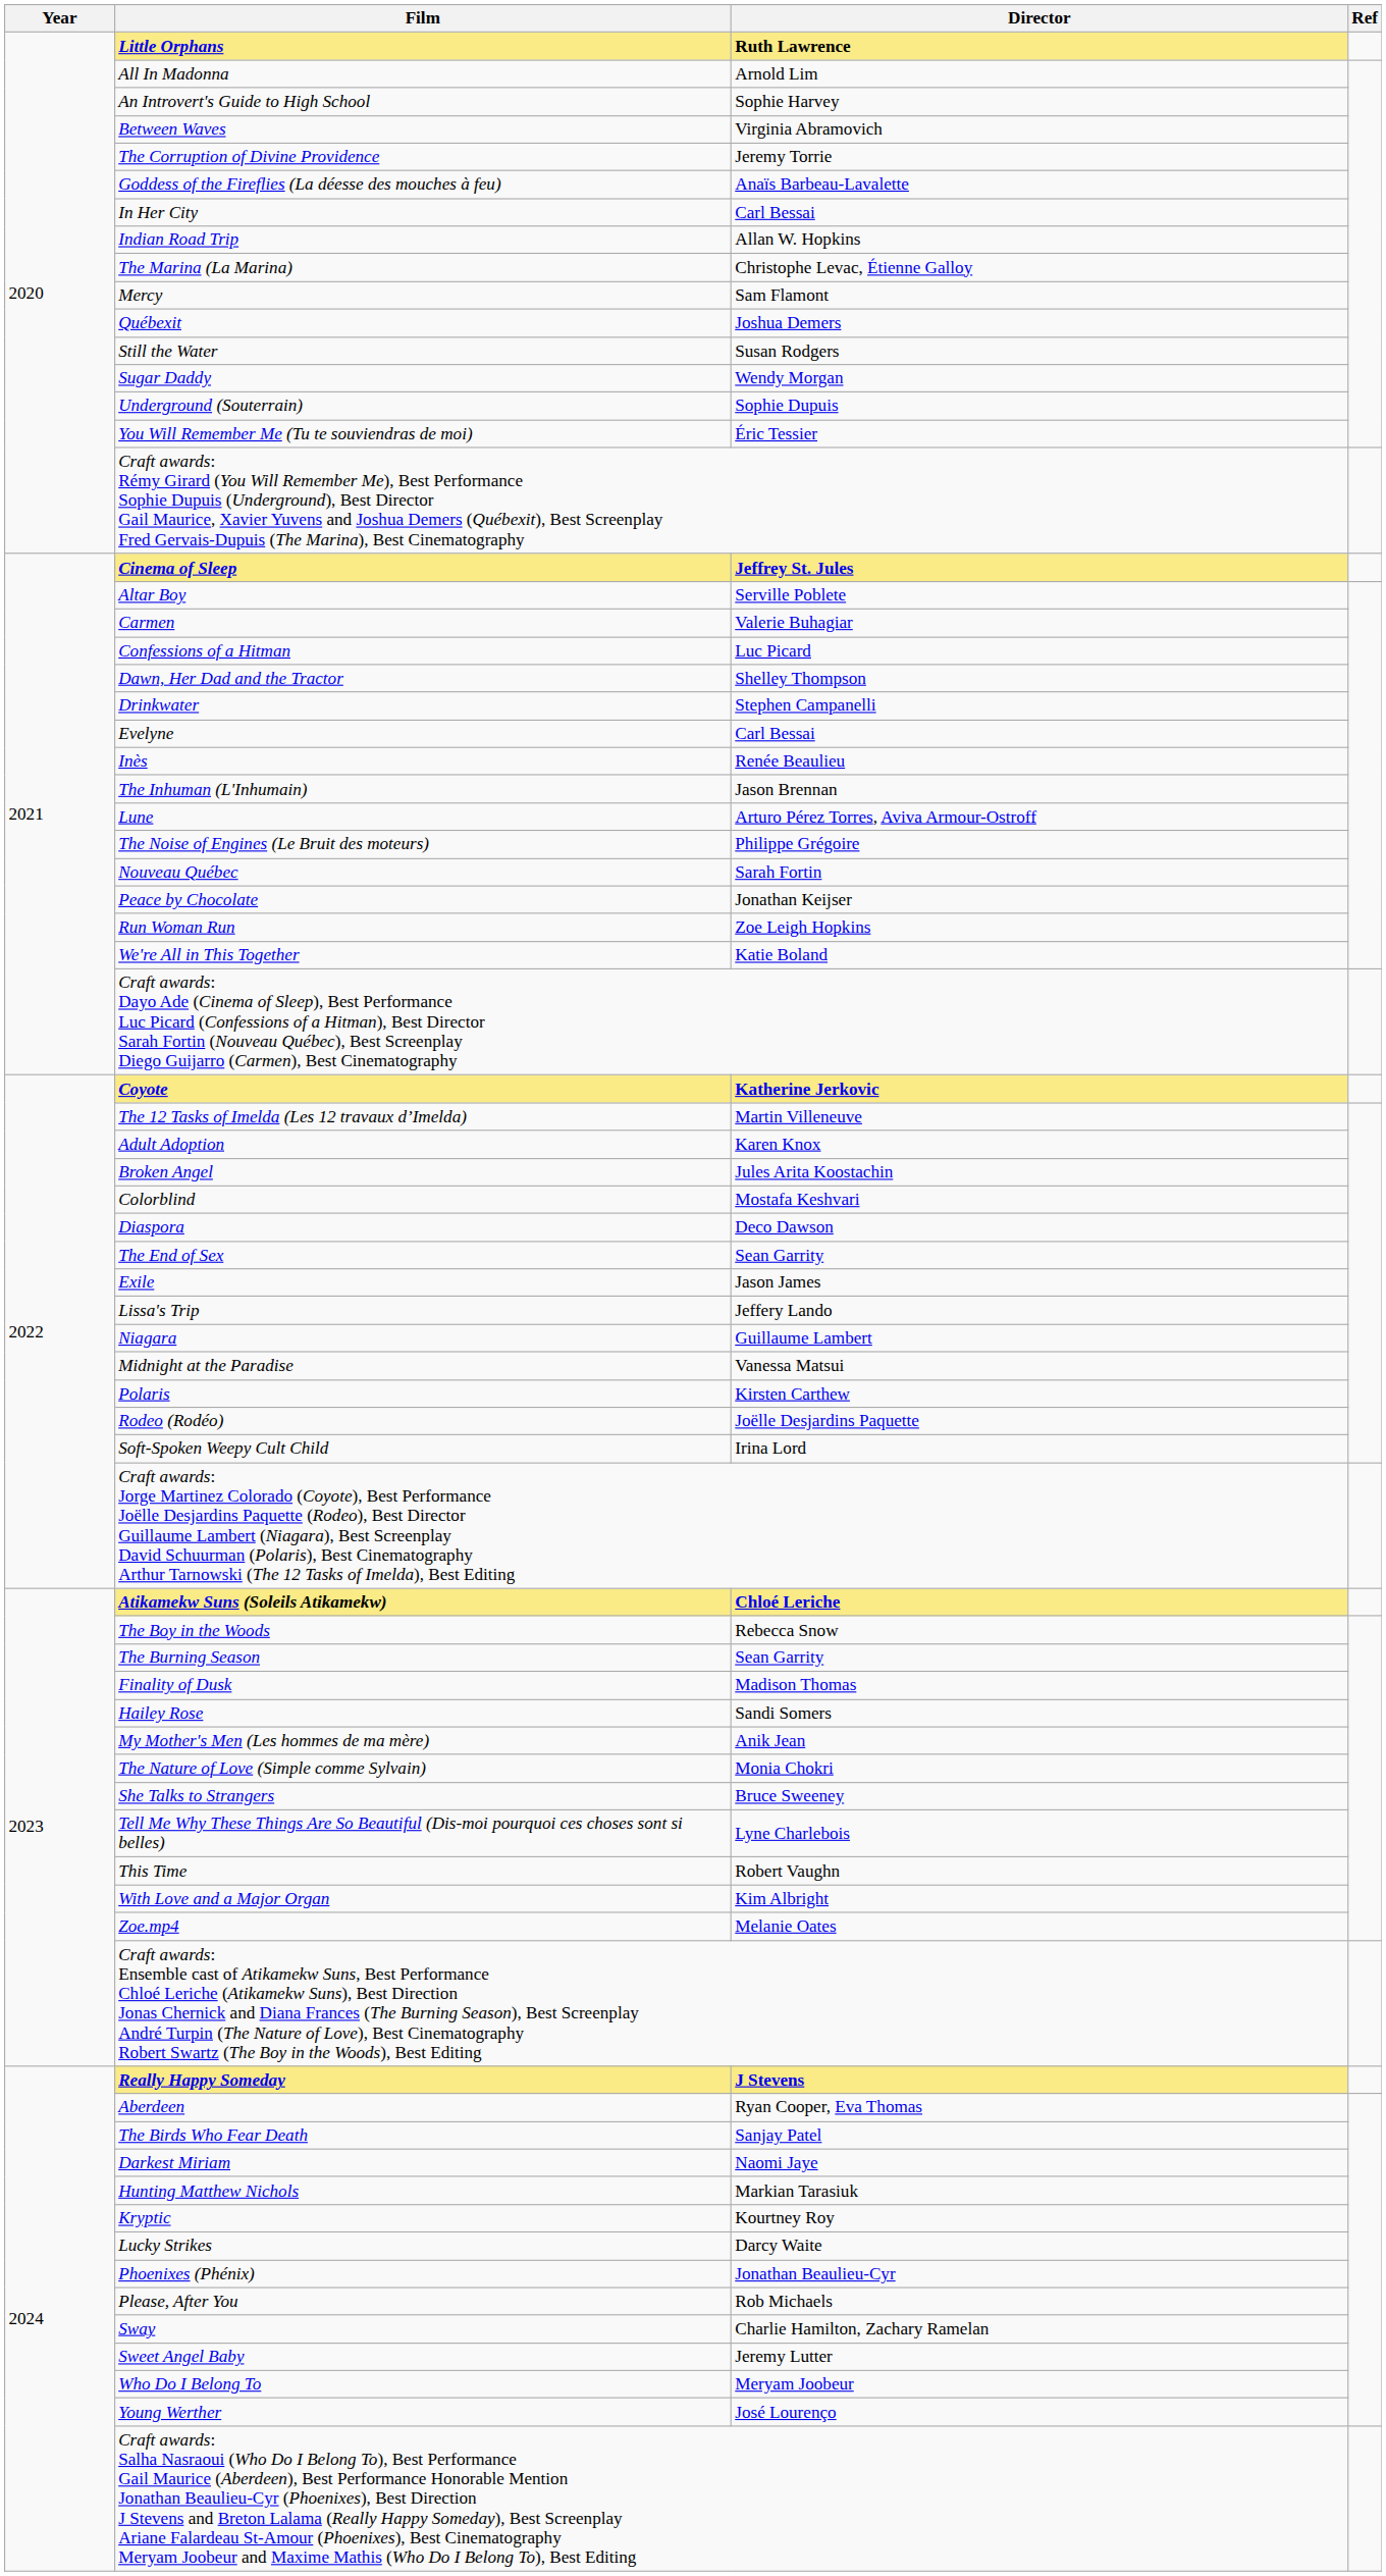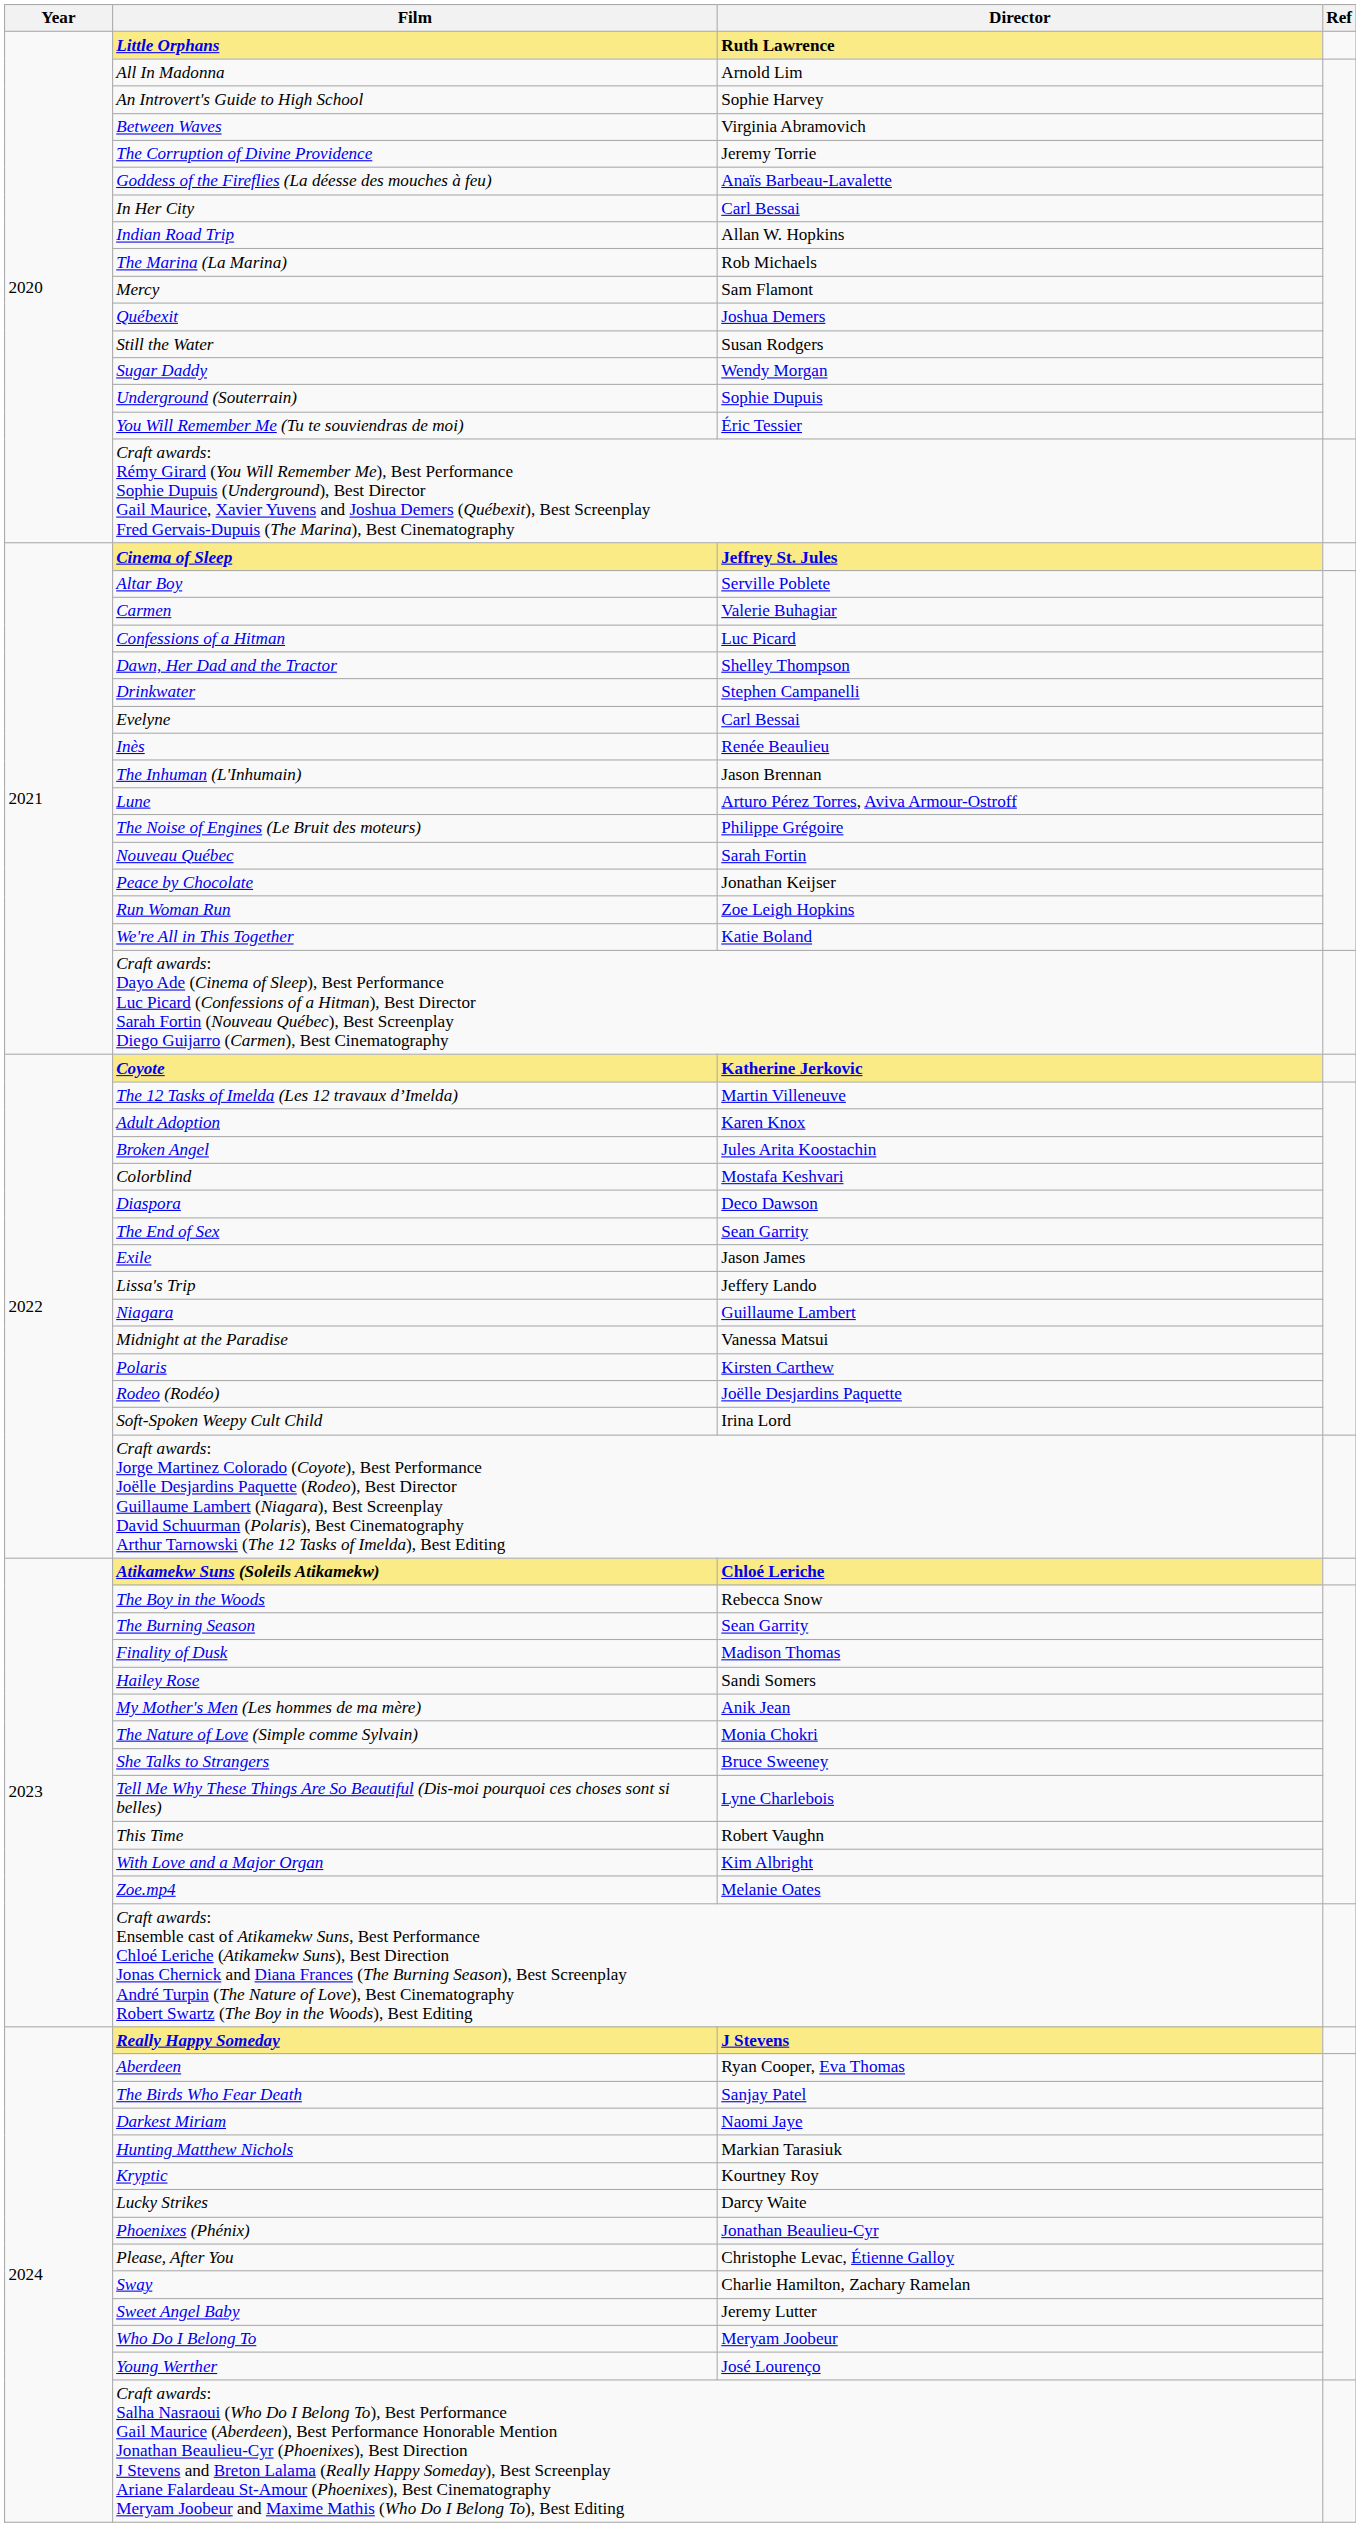 <table class = "wikitable" width=100%>
 <tr>
 <th style="width:8%;">Year</th>
 <th style="width:45%;">Film</th>
 <th style="width:45%;">Director</th>
 <th style="width:2%;">Ref</th>
 </tr>
 <tr>
 <td rowspan=16>2020</td>
 <td style="background:#FAEB86;"><strong><em><a href='#'>Little Orphans</a></em></strong></td>
 <td style="background:#FAEB86;"><strong>Ruth Lawrence</strong></td>
 <td></td>
 </tr>
 <tr>
 <td><em>All In Madonna</em></td>
 <td>Arnold Lim</td>
 <td rowspan=14></td>
 </tr>
 <tr>
 <td><em>An Introvert's Guide to High School</em></td>
 <td>Sophie Harvey</td>
 </tr>
 <tr>
 <td><em><a href='#'>Between Waves</a></em></td>
 <td>Virginia Abramovich</td>
 </tr>
 <tr>
 <td><em><a href='#'>The Corruption of Divine Providence</a></em></td>
 <td>Jeremy Torrie</td>
 </tr>
 <tr>
 <td><em><a href='#'>Goddess of the Fireflies</a> (La déesse des mouches à feu)</em></td>
 <td><a href='#'>Anaïs Barbeau-Lavalette</a></td>
 </tr>
 <tr>
 <td><em>In Her City</em></td>
 <td><a href='#'>Carl Bessai</a></td>
 </tr>
 <tr>
 <td><em><a href='#'>Indian Road Trip</a></em></td>
 <td>Allan W. Hopkins</td>
 </tr>
 <tr>
 <td><em><a href='#'>The Marina</a> (La Marina)</em></td>
-<td>Christophe Levac, <a href='#'>Étienne Galloy</a></td>
+<td>Rob Michaels</td>
 </tr>
 <tr>
 <td><em>Mercy</em></td>
 <td>Sam Flamont</td>
 </tr>
 <tr>
 <td><em><a href='#'>Québexit</a></em></td>
 <td><a href='#'>Joshua Demers</a></td>
 </tr>
 <tr>
 <td><em>Still the Water</em></td>
 <td>Susan Rodgers</td>
 </tr>
 <tr>
 <td><em><a href='#'>Sugar Daddy</a></em></td>
 <td><a href='#'>Wendy Morgan</a></td>
 </tr>
 <tr>
 <td><em><a href='#'>Underground</a> (Souterrain)</em></td>
 <td><a href='#'>Sophie Dupuis</a></td>
 </tr>
 <tr>
 <td><em><a href='#'>You Will Remember Me</a> (Tu te souviendras de moi)</em></td>
 <td><a href='#'>Éric Tessier</a></td>
 </tr>
 <tr>
 <td colspan=2><em>Craft awards</em>:<br> <a href='#'>Rémy Girard</a> (<em>You Will Remember Me</em>), Best Performance<br> <a href='#'>Sophie Dupuis</a> (<em>Underground</em>), Best Director<br> <a href='#'>Gail Maurice</a>, <a href='#'>Xavier Yuvens</a> and <a href='#'>Joshua Demers</a> (<em>Québexit</em>), Best Screenplay<br> <a href='#'>Fred Gervais-Dupuis</a> (<em>The Marina</em>), Best Cinematography</td>
 <td></td>
 </tr>
 <tr>
 <td rowspan=16>2021</td>
 <td style="background:#FAEB86;"><strong><em><a href='#'>Cinema of Sleep</a></em></strong></td>
 <td style="background:#FAEB86;"><strong><a href='#'>Jeffrey St. Jules</a></strong></td>
 <td></td>
 </tr>
 <tr>
 <td><em><a href='#'>Altar Boy</a></em></td>
 <td><a href='#'>Serville Poblete</a></td>
 <td rowspan=14></td>
 </tr>
 <tr>
 <td><em><a href='#'>Carmen</a></em></td>
 <td><a href='#'>Valerie Buhagiar</a></td>
 </tr>
 <tr>
 <td><em><a href='#'>Confessions of a Hitman</a></em></td>
 <td><a href='#'>Luc Picard</a></td>
 </tr>
 <tr>
 <td><em><a href='#'>Dawn, Her Dad and the Tractor</a></em></td>
 <td><a href='#'>Shelley Thompson</a></td>
 </tr>
 <tr>
 <td><em><a href='#'>Drinkwater</a></em></td>
 <td><a href='#'>Stephen Campanelli</a></td>
 </tr>
 <tr>
 <td><em>Evelyne</em></td>
 <td><a href='#'>Carl Bessai</a></td>
 </tr>
 <tr>
 <td><em><a href='#'>Inès</a></em></td>
 <td><a href='#'>Renée Beaulieu</a></td>
 </tr>
 <tr>
 <td><em><a href='#'>The Inhuman</a> (L'Inhumain)</em></td>
 <td>Jason Brennan</td>
 </tr>
 <tr>
 <td><em><a href='#'>Lune</a></em></td>
 <td><a href='#'>Arturo Pérez Torres</a>, <a href='#'>Aviva Armour-Ostroff</a></td>
 </tr>
 <tr>
 <td><em><a href='#'>The Noise of Engines</a> (Le Bruit des moteurs)</em></td>
 <td><a href='#'>Philippe Grégoire</a></td>
 </tr>
 <tr>
 <td><em><a href='#'>Nouveau Québec</a></em></td>
 <td><a href='#'>Sarah Fortin</a></td>
 </tr>
 <tr>
 <td><em><a href='#'>Peace by Chocolate</a></em></td>
 <td>Jonathan Keijser</td>
 </tr>
 <tr>
 <td><em><a href='#'>Run Woman Run</a></em></td>
 <td><a href='#'>Zoe Leigh Hopkins</a></td>
 </tr>
 <tr>
 <td><em><a href='#'>We're All in This Together</a></em></td>
 <td><a href='#'>Katie Boland</a></td>
 </tr>
 <tr>
 <td colspan=2><em>Craft awards</em>:<br> <a href='#'>Dayo Ade</a> (<em>Cinema of Sleep</em>), Best Performance<br> <a href='#'>Luc Picard</a> (<em>Confessions of a Hitman</em>), Best Director<br> <a href='#'>Sarah Fortin</a> (<em>Nouveau Québec</em>), Best Screenplay<br> <a href='#'>Diego Guijarro</a> (<em>Carmen</em>), Best Cinematography</td>
 <td></td>
 </tr>
 <tr>
 <td rowspan=15>2022</td>
 <td style="background:#FAEB86;"><strong><em><a href='#'>Coyote</a></em></strong></td>
 <td style="background:#FAEB86;"><strong><a href='#'>Katherine Jerkovic</a></strong></td>
 <td></td>
 </tr>
 <tr>
 <td><em><a href='#'>The 12 Tasks of Imelda</a> (Les 12 travaux d’Imelda)</em></td>
 <td><a href='#'>Martin Villeneuve</a></td>
 <td rowspan=13></td>
 </tr>
 <tr>
 <td><em><a href='#'>Adult Adoption</a></em></td>
 <td><a href='#'>Karen Knox</a></td>
 </tr>
 <tr>
 <td><em><a href='#'>Broken Angel</a></em></td>
 <td><a href='#'>Jules Arita Koostachin</a></td>
 </tr>
 <tr>
 <td><em>Colorblind</em></td>
 <td><a href='#'>Mostafa Keshvari</a></td>
 </tr>
 <tr>
 <td><em><a href='#'>Diaspora</a></em></td>
 <td><a href='#'>Deco Dawson</a></td>
 </tr>
 <tr>
 <td><em><a href='#'>The End of Sex</a></em></td>
 <td><a href='#'>Sean Garrity</a></td>
 </tr>
 <tr>
 <td><em><a href='#'>Exile</a></em></td>
 <td>Jason James</td>
 </tr>
 <tr>
 <td><em>Lissa's Trip</em></td>
 <td>Jeffery Lando</td>
 </tr>
 <tr>
 <td><em><a href='#'>Niagara</a></em></td>
 <td><a href='#'>Guillaume Lambert</a></td>
 </tr>
 <tr>
 <td><em>Midnight at the Paradise</em></td>
 <td>Vanessa Matsui</td>
 </tr>
 <tr>
 <td><em><a href='#'>Polaris</a></em></td>
 <td><a href='#'>Kirsten Carthew</a></td>
 </tr>
 <tr>
 <td><em><a href='#'>Rodeo</a> (Rodéo)</em></td>
 <td><a href='#'>Joëlle Desjardins Paquette</a></td>
 </tr>
 <tr>
 <td><em>Soft-Spoken Weepy Cult Child</em></td>
 <td>Irina Lord</td>
 </tr>
 <tr>
 <td colspan=2><em>Craft awards</em>:<br> <a href='#'>Jorge Martinez Colorado</a> (<em>Coyote</em>), Best Performance<br> <a href='#'>Joëlle Desjardins Paquette</a> (<em>Rodeo</em>), Best Director<br> <a href='#'>Guillaume Lambert</a> (<em>Niagara</em>), Best Screenplay<br> <a href='#'>David Schuurman</a> (<em>Polaris</em>), Best Cinematography<br> <a href='#'>Arthur Tarnowski</a> (<em>The 12 Tasks of Imelda</em>), Best Editing</td>
 <td></td>
 </tr>
 <tr>
 <td rowspan=13>2023</td>
 <td style="background:#FAEB86;"><strong><em><a href='#'>Atikamekw Suns</a> (Soleils Atikamekw)</em></strong></td>
 <td style="background:#FAEB86;"><strong><a href='#'>Chloé Leriche</a></strong></td>
 <td></td>
 </tr>
 <tr>
 <td><em><a href='#'>The Boy in the Woods</a></em></td>
 <td>Rebecca Snow</td>
 <td rowspan=11></td>
 </tr>
 <tr>
 <td><em><a href='#'>The Burning Season</a></em></td>
 <td><a href='#'>Sean Garrity</a></td>
 </tr>
 <tr>
 <td><em><a href='#'>Finality of Dusk</a></em></td>
 <td><a href='#'>Madison Thomas</a></td>
 </tr>
 <tr>
 <td><em><a href='#'>Hailey Rose</a></em></td>
 <td>Sandi Somers</td>
 </tr>
 <tr>
 <td><em><a href='#'>My Mother's Men</a> (Les hommes de ma mère)</em></td>
 <td><a href='#'>Anik Jean</a></td>
 </tr>
 <tr>
 <td><em><a href='#'>The Nature of Love</a> (Simple comme Sylvain)</em></td>
 <td><a href='#'>Monia Chokri</a></td>
 </tr>
 <tr>
 <td><em><a href='#'>She Talks to Strangers</a></em></td>
 <td><a href='#'>Bruce Sweeney</a></td>
 </tr>
 <tr>
 <td><em><a href='#'>Tell Me Why These Things Are So Beautiful</a> (Dis-moi pourquoi ces choses sont si belles)</em></td>
 <td><a href='#'>Lyne Charlebois</a></td>
 </tr>
 <tr>
 <td><em>This Time</em></td>
 <td>Robert Vaughn</td>
 </tr>
 <tr>
 <td><em><a href='#'>With Love and a Major Organ</a></em></td>
 <td><a href='#'>Kim Albright</a></td>
 </tr>
 <tr>
 <td><em><a href='#'>Zoe.mp4</a></em></td>
 <td><a href='#'>Melanie Oates</a></td>
 </tr>
 <tr>
 <td colspan=2><em>Craft awards</em>:<br> Ensemble cast of <em>Atikamekw Suns</em>, Best Performance<br> <a href='#'>Chloé Leriche</a> (<em>Atikamekw Suns</em>), Best Direction<br> <a href='#'>Jonas Chernick</a> and <a href='#'>Diana Frances</a> (<em>The Burning Season</em>), Best Screenplay<br> <a href='#'>André Turpin</a> (<em>The Nature of Love</em>), Best Cinematography<br> <a href='#'>Robert Swartz</a> (<em>The Boy in the Woods</em>), Best Editing</td>
 <td></td>
 </tr>
 <tr>
 <td rowspan=14>2024</td>
 <td style="background:#FAEB86;"><strong><em><a href='#'>Really Happy Someday</a></em></strong></td>
 <td style="background:#FAEB86;"><strong><a href='#'>J Stevens</a></strong></td>
 <td></td>
 </tr>
 <tr>
 <td><em><a href='#'>Aberdeen</a></em></td>
 <td>Ryan Cooper, <a href='#'>Eva Thomas</a></td>
 <td rowspan=12></td>
 </tr>
 <tr>
 <td><em><a href='#'>The Birds Who Fear Death</a></em></td>
 <td><a href='#'>Sanjay Patel</a></td>
 </tr>
 <tr>
 <td><em><a href='#'>Darkest Miriam</a></em></td>
 <td><a href='#'>Naomi Jaye</a></td>
 </tr>
 <tr>
 <td><em><a href='#'>Hunting Matthew Nichols</a></em></td>
 <td>Markian Tarasiuk</td>
 </tr>
 <tr>
 <td><em><a href='#'>Kryptic</a></em></td>
 <td>Kourtney Roy</td>
 </tr>
 <tr>
 <td><em>Lucky Strikes</em></td>
 <td>Darcy Waite</td>
 </tr>
 <tr>
 <td><em><a href='#'>Phoenixes</a> (Phénix)</em></td>
 <td><a href='#'>Jonathan Beaulieu-Cyr</a></td>
 </tr>
 <tr>
 <td><em>Please, After You</em></td>
-<td>Rob Michaels</td>
+<td>Christophe Levac, <a href='#'>Étienne Galloy</a></td>
 </tr>
 <tr>
 <td><em><a href='#'>Sway</a></em></td>
 <td>Charlie Hamilton, Zachary Ramelan</td>
 </tr>
 <tr>
 <td><em><a href='#'>Sweet Angel Baby</a></em></td>
 <td>Jeremy Lutter</td>
 </tr>
 <tr>
 <td><em><a href='#'>Who Do I Belong To</a></em></td>
 <td><a href='#'>Meryam Joobeur</a></td>
 </tr>
 <tr>
 <td><em><a href='#'>Young Werther</a></em></td>
 <td><a href='#'>José Lourenço</a></td>
 </tr>
 <tr>
 <td colspan=2><em>Craft awards</em>:<br> <a href='#'>Salha Nasraoui</a> (<em>Who Do I Belong To</em>), Best Performance<br> <a href='#'>Gail Maurice</a> (<em>Aberdeen</em>), Best Performance Honorable Mention<br> <a href='#'>Jonathan Beaulieu-Cyr</a> (<em>Phoenixes</em>), Best Direction<br> <a href='#'>J Stevens</a> and <a href='#'>Breton Lalama</a> (<em>Really Happy Someday</em>), Best Screenplay<br> <a href='#'>Ariane Falardeau St-Amour</a> (<em>Phoenixes</em>), Best Cinematography<br> <a href='#'>Meryam Joobeur</a> and <a href='#'>Maxime Mathis</a> (<em>Who Do I Belong To</em>), Best Editing</td>
 <td></td>
 </tr>
 </table>
